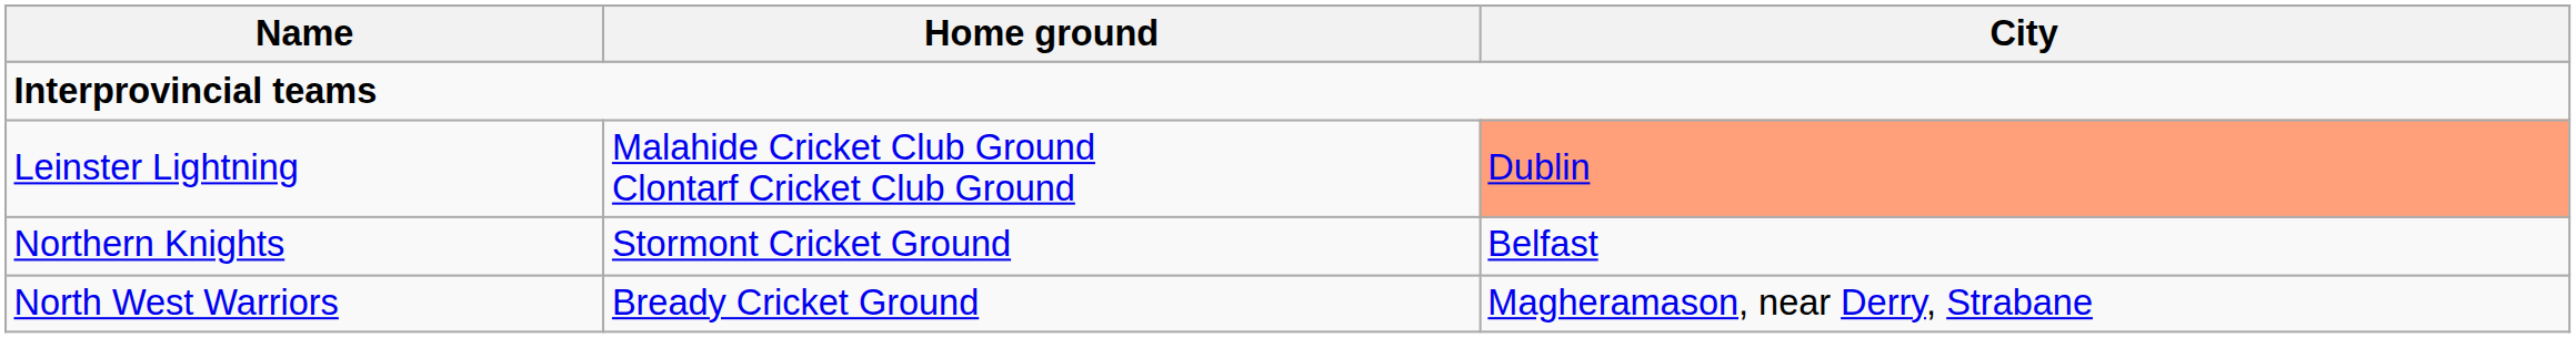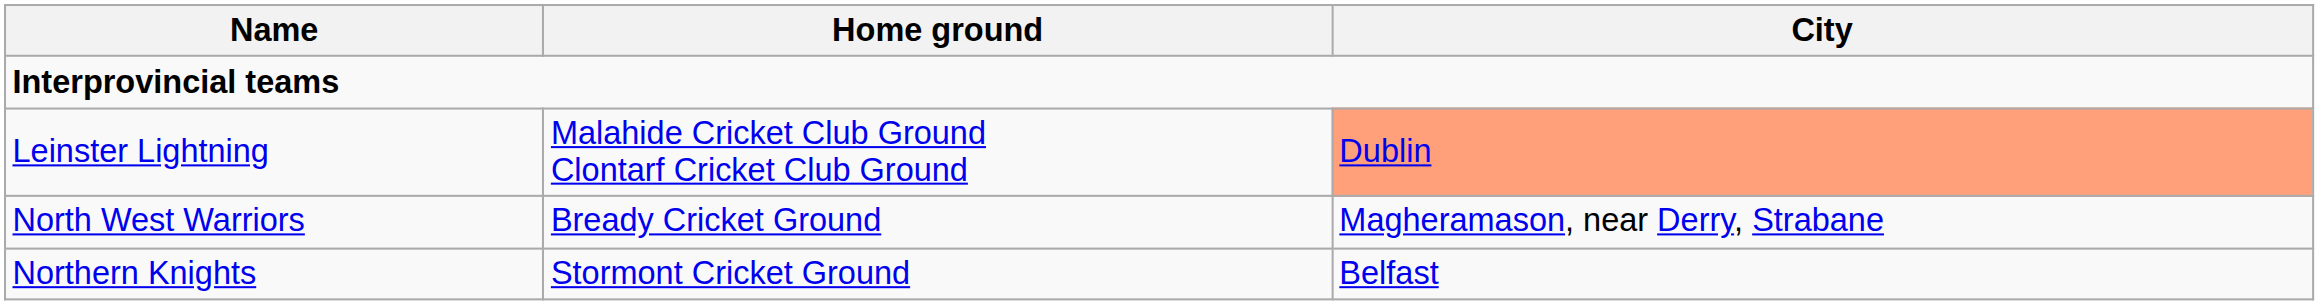 <table class="wikitable" style="width:90%;">
 <tr>
 <th>Name</th>
 <th>Home ground</th>
 <th>City</th>
 </tr>
 <tr>
 <td colspan=3><strong>Interprovincial teams</strong></td>
 </tr>
 <tr>
 <td><a href='#'>Leinster Lightning</a></td>
 <td><a href='#'>Malahide Cricket Club Ground</a><br><a href='#'>Clontarf Cricket Club Ground</a></td>
 <td style="background: lightsalmon;"><a href='#'>Dublin</a></td>
 </tr>
 <tr>
+<td><a href='#'>North West Warriors</a></td>
+<td><a href='#'>Bready Cricket Ground</a></td>
+<td><a href='#'>Magheramason</a>, near <a href='#'>Derry</a>, <a href='#'>Strabane</a></td>
+</tr>
+<tr>
 <td><a href='#'>Northern Knights</a></td>
 <td><a href='#'>Stormont Cricket Ground</a></td>
 <td><a href='#'>Belfast</a></td>
 </tr>
-<tr>
-<td><a href='#'>North West Warriors</a></td>
-<td><a href='#'>Bready Cricket Ground</a></td>
-<td><a href='#'>Magheramason</a>, near <a href='#'>Derry</a>, <a href='#'>Strabane</a></td>
-</tr>
 </table>
